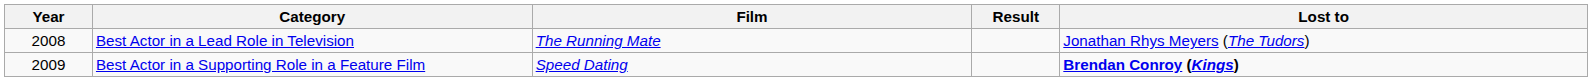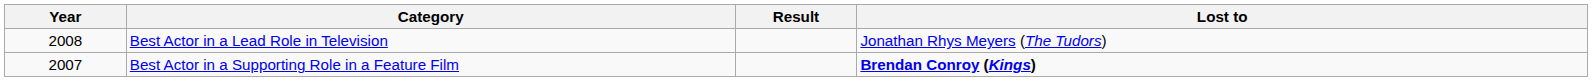 <table class="wikitable" width="100%" cellpadding="5" style="font-size: 95%">
 <tr>
 <th width="5%">Year</th>
 <th width="25%">Category</th>
-<th width="25%">Film</th>
 <th width="5%">Result</th>
 <th width="30%">Lost to</th>
 </tr>
 <tr>
 <td style="text-align:center;">2008</td>
 <td><a href='#'>Best Actor in a Lead Role in Television</a></td>
-<td><em><a href='#'>The Running Mate</a></em></td>
 <td></td>
 <td><a href='#'>Jonathan Rhys Meyers</a> (<em><a href='#'>The Tudors</a></em>)</td>
 </tr>
 <tr>
-<td style="text-align:center;">2009</td>
+<td style="text-align:center;">2007</td>
 <td><a href='#'>Best Actor in a Supporting Role in a Feature Film</a></td>
-<td><em><a href='#'>Speed Dating</a></em></td>
 <td></td>
 <td><strong><a href='#'>Brendan Conroy</a> (<em><a href='#'>Kings</a></em>)</strong></td>
 </tr>
 </table>
